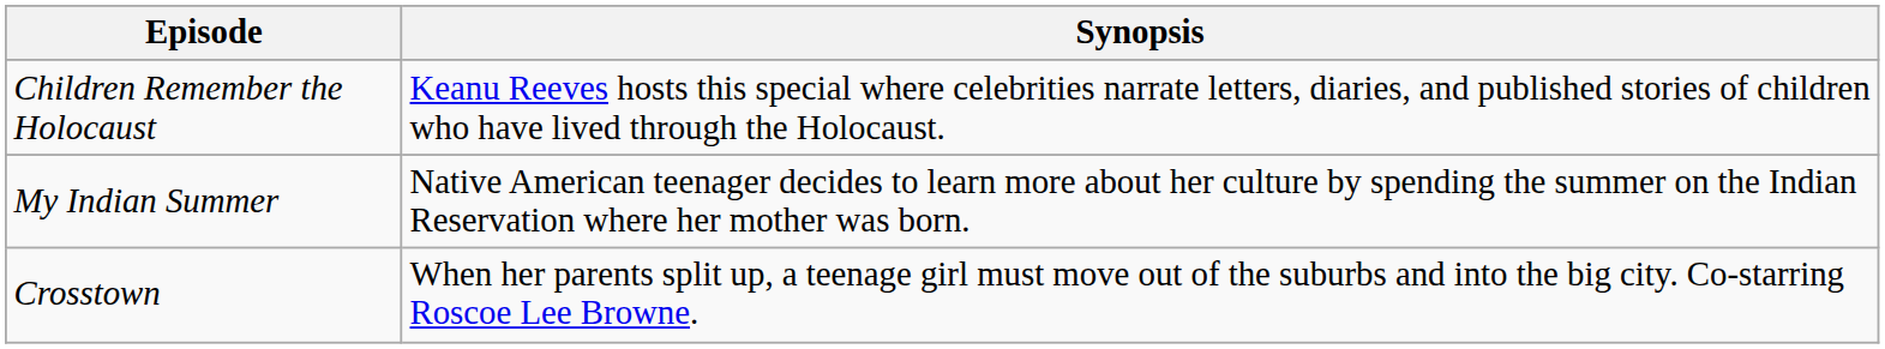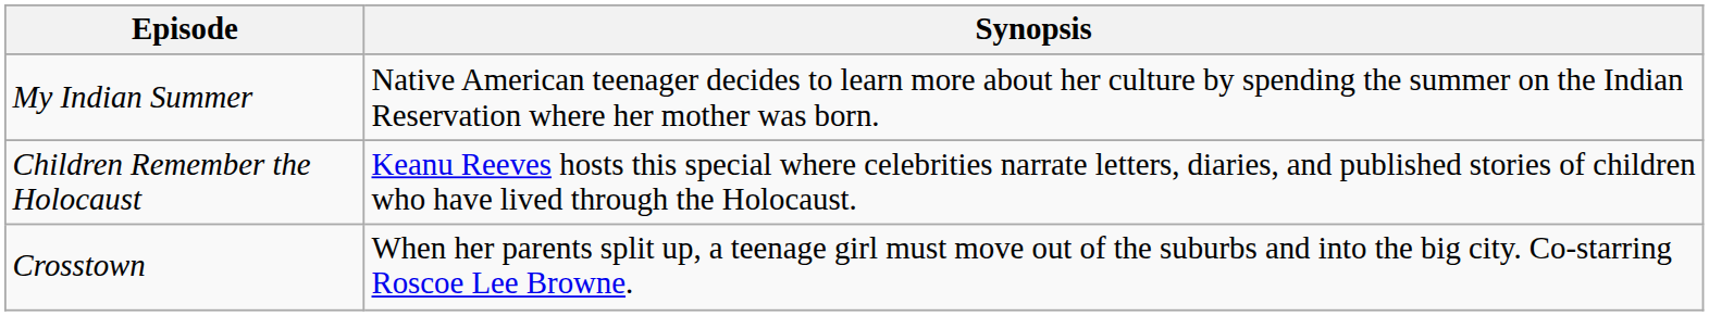 <table class="wikitable sortable">
 <tr>
 <th>Episode</th>
 <th>Synopsis</th>
 </tr>
 <tr>
+<td><em>My Indian Summer</em></td>
+<td>Native American teenager decides to learn more about her culture by spending the summer on the Indian Reservation where her mother was born.</td>
+</tr>
+<tr>
 <td><em>Children Remember the Holocaust</em></td>
 <td><a href='#'>Keanu Reeves</a> hosts this special where celebrities narrate letters, diaries, and published stories of children who have lived through the Holocaust.</td>
-</tr>
-<tr>
-<td><em>My Indian Summer</em></td>
-<td>Native American teenager decides to learn more about her culture by spending the summer on the Indian Reservation where her mother was born.</td>
 </tr>
 <tr>
 <td><em>Crosstown</em></td>
 <td>When her parents split up, a teenage girl must move out of the suburbs and into the big city. Co-starring <a href='#'>Roscoe Lee Browne</a>.</td>
 </tr>
 </table>
